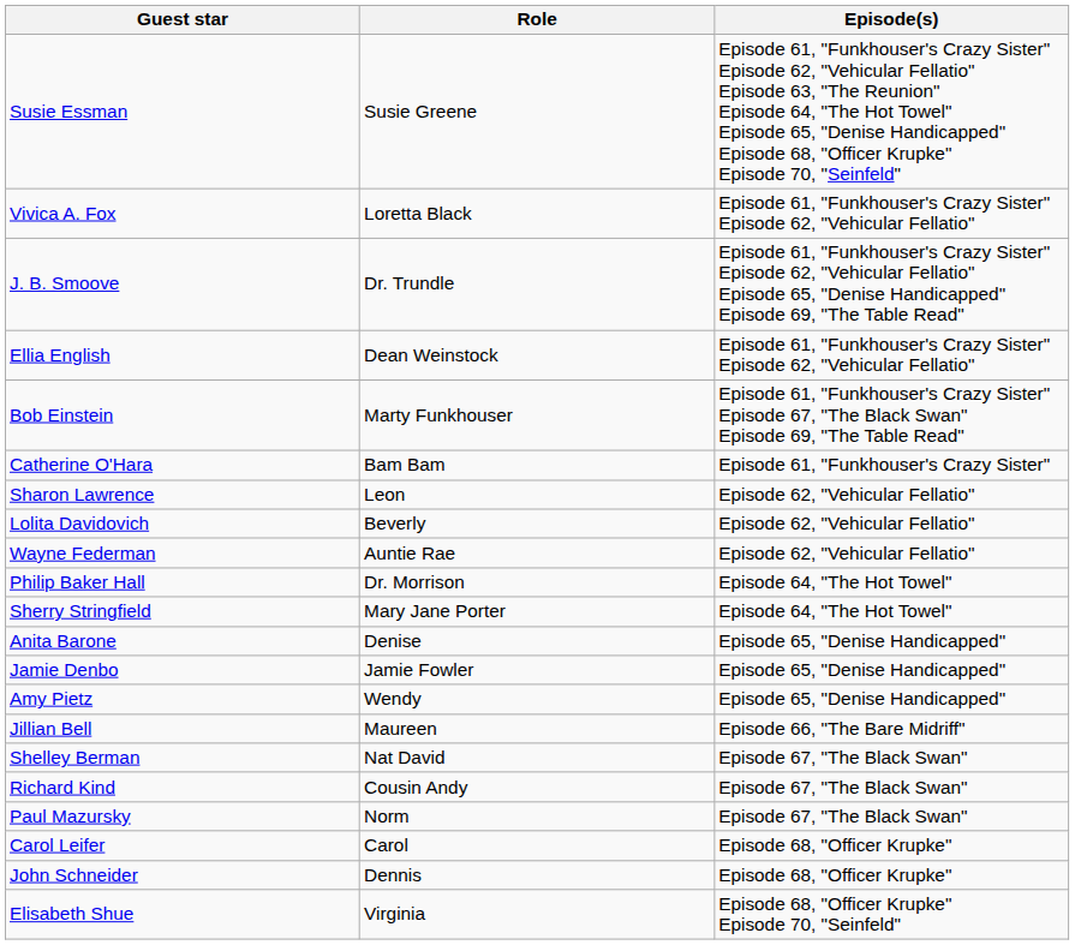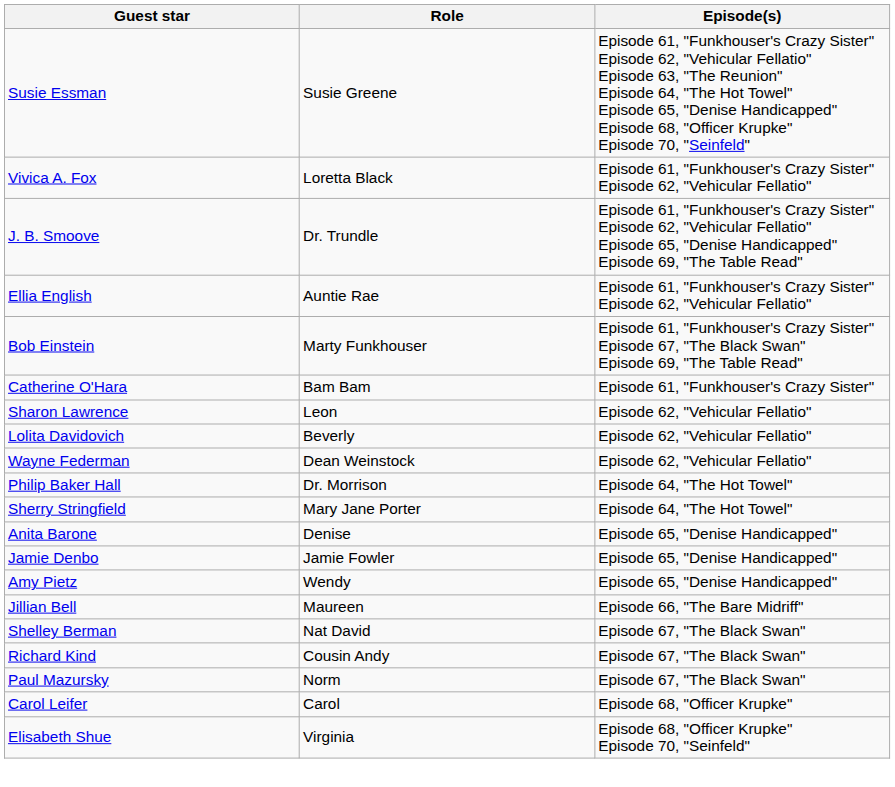 <table class="wikitable">
 <tr>
 <th scope="col" style="width:300px;">Guest star</th>
 <th scope="col" style="width:300px;">Role</th>
 <th scope="col" style="width:300px;">Episode(s)</th>
 </tr>
 <tr>
 <td><a href='#'>Susie Essman</a></td>
 <td>Susie Greene</td>
 <td>Episode 61, "Funkhouser's Crazy Sister"<br>Episode 62, "Vehicular Fellatio"<br>Episode 63, "The Reunion"<br>Episode 64, "The Hot Towel"<br>Episode 65, "Denise Handicapped"<br>Episode 68, "Officer Krupke"<br>Episode 70, "<a href='#'>Seinfeld</a>"</td>
 </tr>
 <tr>
 <td><a href='#'>Vivica A. Fox</a></td>
 <td>Loretta Black</td>
 <td>Episode 61, "Funkhouser's Crazy Sister"<br>Episode 62, "Vehicular Fellatio"</td>
 </tr>
 <tr>
 <td><a href='#'>J. B. Smoove</a></td>
 <td>Dr. Trundle</td>
 <td>Episode 61, "Funkhouser's Crazy Sister"<br>Episode 62, "Vehicular Fellatio"<br>Episode 65, "Denise Handicapped"<br>Episode 69, "The Table Read"</td>
 </tr>
 <tr>
 <td><a href='#'>Ellia English</a></td>
-<td>Dean Weinstock</td>
+<td>Auntie Rae</td>
 <td>Episode 61, "Funkhouser's Crazy Sister"<br>Episode 62, "Vehicular Fellatio"</td>
 </tr>
 <tr>
 <td><a href='#'>Bob Einstein</a></td>
 <td>Marty Funkhouser</td>
 <td>Episode 61, "Funkhouser's Crazy Sister"<br>Episode 67, "The Black Swan"<br>Episode 69, "The Table Read"</td>
 </tr>
 <tr>
 <td><a href='#'>Catherine O'Hara</a></td>
 <td>Bam Bam</td>
 <td>Episode 61, "Funkhouser's Crazy Sister"</td>
 </tr>
 <tr>
 <td><a href='#'>Sharon Lawrence</a></td>
 <td>Leon</td>
 <td>Episode 62, "Vehicular Fellatio"</td>
 </tr>
 <tr>
 <td><a href='#'>Lolita Davidovich</a></td>
 <td>Beverly</td>
 <td>Episode 62, "Vehicular Fellatio"</td>
 </tr>
 <tr>
 <td><a href='#'>Wayne Federman</a></td>
-<td>Auntie Rae</td>
+<td>Dean Weinstock</td>
 <td>Episode 62, "Vehicular Fellatio"</td>
 </tr>
 <tr>
 <td><a href='#'>Philip Baker Hall</a></td>
 <td>Dr. Morrison</td>
 <td>Episode 64, "The Hot Towel"</td>
 </tr>
 <tr>
 <td><a href='#'>Sherry Stringfield</a></td>
 <td>Mary Jane Porter</td>
 <td>Episode 64, "The Hot Towel"</td>
 </tr>
 <tr>
 <td><a href='#'>Anita Barone</a></td>
 <td>Denise</td>
 <td>Episode 65, "Denise Handicapped"</td>
 </tr>
 <tr>
 <td><a href='#'>Jamie Denbo</a></td>
 <td>Jamie Fowler</td>
 <td>Episode 65, "Denise Handicapped"</td>
 </tr>
 <tr>
 <td><a href='#'>Amy Pietz</a></td>
 <td>Wendy</td>
 <td>Episode 65, "Denise Handicapped"</td>
 </tr>
 <tr>
 <td><a href='#'>Jillian Bell</a></td>
 <td>Maureen</td>
 <td>Episode 66, "The Bare Midriff"</td>
 </tr>
 <tr>
 <td><a href='#'>Shelley Berman</a></td>
 <td>Nat David</td>
 <td>Episode 67, "The Black Swan"</td>
 </tr>
 <tr>
 <td><a href='#'>Richard Kind</a></td>
 <td>Cousin Andy</td>
 <td>Episode 67, "The Black Swan"</td>
 </tr>
 <tr>
 <td><a href='#'>Paul Mazursky</a></td>
 <td>Norm</td>
 <td>Episode 67, "The Black Swan"</td>
 </tr>
 <tr>
 <td><a href='#'>Carol Leifer</a></td>
 <td>Carol</td>
 <td>Episode 68, "Officer Krupke"</td>
 </tr>
 <tr>
-<td><a href='#'>John Schneider</a></td>
-<td>Dennis</td>
-<td>Episode 68, "Officer Krupke"</td>
-</tr>
-<tr>
 <td><a href='#'>Elisabeth Shue</a></td>
 <td>Virginia</td>
 <td>Episode 68, "Officer Krupke"<br>Episode 70, "Seinfeld"</td>
 </tr>
 </table>
